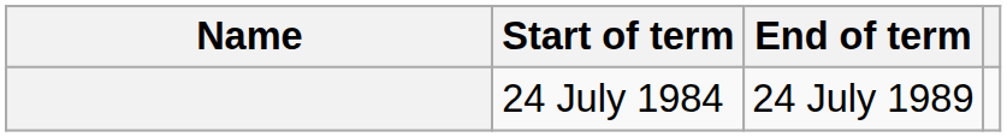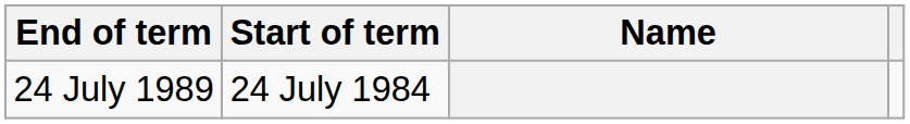 <table class="wikitable sortable">
 <tr>
+<th scope="col">End of term</th>
+<th scope="col">Start of term</th>
 <th scope="col" style=width:12em>Name</th>
-<th scope="col">Start of term</th>
-<th scope="col">End of term</th>
 <th scope="col" class="unsortable"></th>
 </tr>
 <tr>
+<td>24 July 1989</td>
+<td>24 July 1984</td>
 <th scope="row"></th>
-<td>24 July 1984</td>
-<td>24 July 1989</td>
 <td></td>
 </tr>
 </table>
